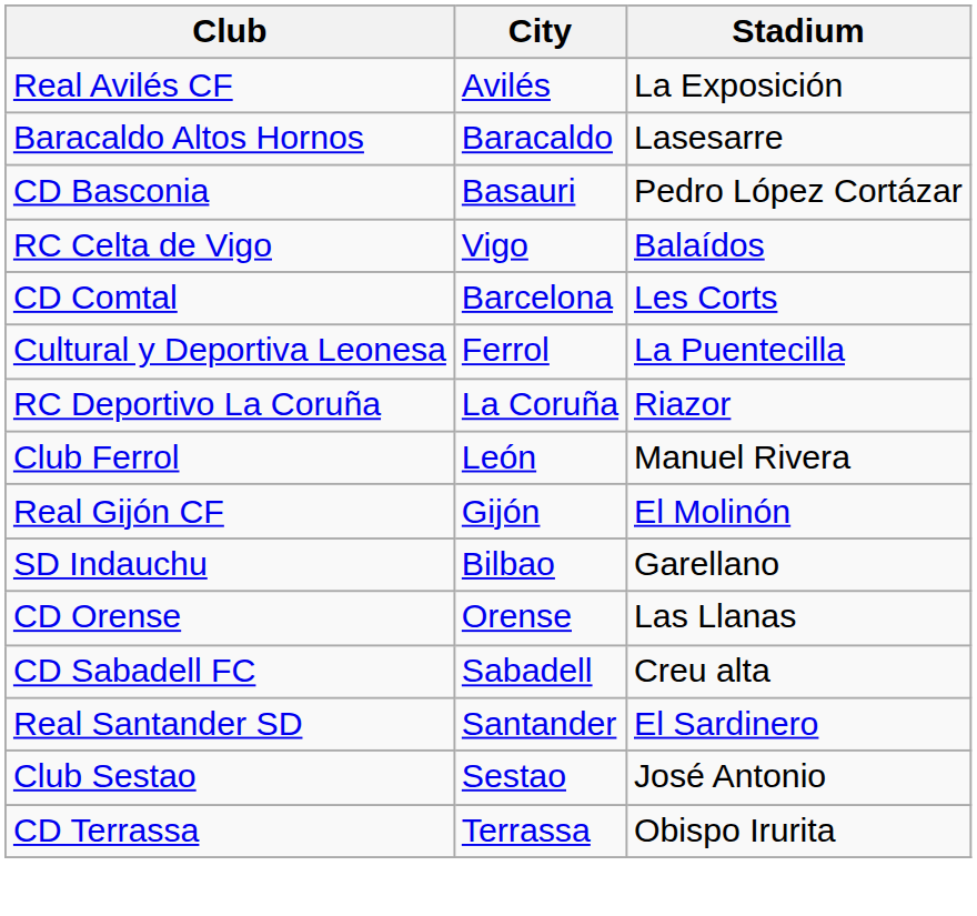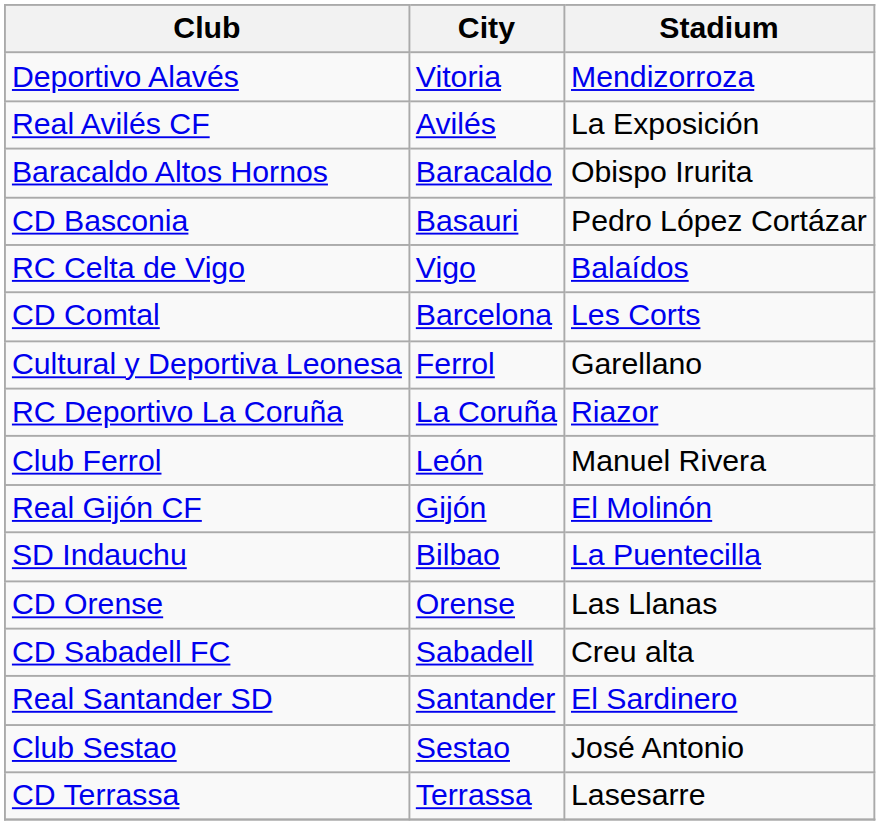 <table class="wikitable sortable" style="text-align: left;">
 <tr>
 <th>Club</th>
 <th>City</th>
 <th>Stadium</th>
+</tr>
+<tr>
+<td><a href='#'>Deportivo Alavés</a></td>
+<td><a href='#'>Vitoria</a></td>
+<td><a href='#'>Mendizorroza</a></td>
 </tr>
 <tr>
 <td><a href='#'>Real Avilés CF</a></td>
 <td><a href='#'>Avilés</a></td>
 <td>La Exposición</td>
 </tr>
 <tr>
 <td><a href='#'>Baracaldo Altos Hornos</a></td>
 <td><a href='#'>Baracaldo</a></td>
-<td>Lasesarre</td>
+<td>Obispo Irurita</td>
 </tr>
 <tr>
 <td><a href='#'>CD Basconia</a></td>
 <td><a href='#'>Basauri</a></td>
 <td>Pedro López Cortázar</td>
 </tr>
 <tr>
 <td><a href='#'>RC Celta de Vigo</a></td>
 <td><a href='#'>Vigo</a></td>
 <td><a href='#'>Balaídos</a></td>
 </tr>
 <tr>
 <td><a href='#'>CD Comtal</a></td>
 <td><a href='#'>Barcelona</a></td>
 <td><a href='#'>Les Corts</a></td>
 </tr>
 <tr>
 <td><a href='#'>Cultural y Deportiva Leonesa</a></td>
 <td><a href='#'>Ferrol</a></td>
-<td><a href='#'>La Puentecilla</a></td>
+<td>Garellano</td>
 </tr>
 <tr>
 <td><a href='#'>RC Deportivo La Coruña</a></td>
 <td><a href='#'>La Coruña</a></td>
 <td><a href='#'>Riazor</a></td>
 </tr>
 <tr>
 <td><a href='#'>Club Ferrol</a></td>
 <td><a href='#'>León</a></td>
 <td>Manuel Rivera</td>
 </tr>
 <tr>
 <td><a href='#'>Real Gijón CF</a></td>
 <td><a href='#'>Gijón</a></td>
 <td><a href='#'>El Molinón</a></td>
 </tr>
 <tr>
 <td><a href='#'>SD Indauchu</a></td>
 <td><a href='#'>Bilbao</a></td>
-<td>Garellano</td>
+<td><a href='#'>La Puentecilla</a></td>
 </tr>
 <tr>
 <td><a href='#'>CD Orense</a></td>
 <td><a href='#'>Orense</a></td>
 <td>Las Llanas</td>
 </tr>
 <tr>
 <td><a href='#'>CD Sabadell FC</a></td>
 <td><a href='#'>Sabadell</a></td>
 <td>Creu alta</td>
 </tr>
 <tr>
 <td><a href='#'>Real Santander SD</a></td>
 <td><a href='#'>Santander</a></td>
 <td><a href='#'>El Sardinero</a></td>
 </tr>
 <tr>
 <td><a href='#'>Club Sestao</a></td>
 <td><a href='#'>Sestao</a></td>
 <td>José Antonio</td>
 </tr>
 <tr>
 <td><a href='#'>CD Terrassa</a></td>
 <td><a href='#'>Terrassa</a></td>
-<td>Obispo Irurita</td>
+<td>Lasesarre</td>
 </tr>
 <tr>
 </tr>
 </table>
